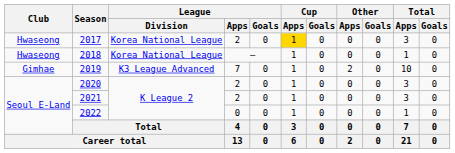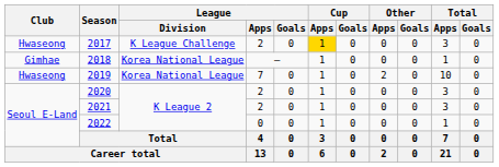 <table class="wikitable" style="text-align: center">
 <tr>
 <th rowspan="2">Club</th>
 <th rowspan="2">Season</th>
 <th colspan="3">League</th>
 <th colspan="2">Cup</th>
 <th colspan="2">Other</th>
 <th colspan="2">Total</th>
 </tr>
 <tr>
 <th>Division</th>
 <th>Apps</th>
 <th>Goals</th>
 <th>Apps</th>
 <th>Goals</th>
 <th>Apps</th>
 <th>Goals</th>
 <th>Apps</th>
 <th>Goals</th>
 </tr>
 <tr>
 <td><a href='#'>Hwaseong</a></td>
 <td><a href='#'>2017</a></td>
-<td><a href='#'>Korea National League</a></td>
+<td><a href='#'>K League Challenge</a></td>
 <td>2</td>
 <td>0</td>
 <td style="background: gold;">1</td>
 <td>0</td>
 <td>0</td>
 <td>0</td>
 <td>3</td>
 <td>0</td>
 </tr>
 <tr>
-<td><a href='#'>Hwaseong</a></td>
+<td><a href='#'>Gimhae</a></td>
 <td><a href='#'>2018</a></td>
 <td><a href='#'>Korea National League</a></td>
 <td colspan="2">–</td>
 <td>1</td>
 <td>0</td>
 <td>0</td>
 <td>0</td>
 <td>1</td>
 <td>0</td>
 </tr>
 <tr>
-<td><a href='#'>Gimhae</a></td>
+<td><a href='#'>Hwaseong</a></td>
 <td><a href='#'>2019</a></td>
-<td><a href='#'>K3 League Advanced</a></td>
+<td><a href='#'>Korea National League</a></td>
 <td>7</td>
 <td>0</td>
 <td>1</td>
 <td>0</td>
 <td>2</td>
 <td>0</td>
 <td>10</td>
 <td>0</td>
 </tr>
 <tr>
 <td rowspan="4"><a href='#'>Seoul E-Land</a></td>
 <td><a href='#'>2020</a></td>
 <td rowspan="3"><a href='#'>K League 2</a></td>
 <td>2</td>
 <td>0</td>
 <td>1</td>
 <td>0</td>
 <td>0</td>
 <td>0</td>
 <td>3</td>
 <td>0</td>
 </tr>
 <tr>
 <td><a href='#'>2021</a></td>
 <td>2</td>
 <td>0</td>
 <td>1</td>
 <td>0</td>
 <td>0</td>
 <td>0</td>
 <td>3</td>
 <td>0</td>
 </tr>
 <tr>
 <td><a href='#'>2022</a></td>
 <td>0</td>
 <td>0</td>
 <td>1</td>
 <td>0</td>
 <td>0</td>
 <td>0</td>
 <td>1</td>
 <td>0</td>
 </tr>
 <tr>
 <th colspan=2>Total</th>
 <th>4</th>
 <th>0</th>
 <th>3</th>
 <th>0</th>
 <th>0</th>
 <th>0</th>
 <th>7</th>
 <th>0</th>
 </tr>
 <tr>
 <th colspan=3>Career total</th>
 <th>13</th>
 <th>0</th>
 <th>6</th>
 <th>0</th>
 <th>2</th>
 <th>0</th>
 <th>21</th>
 <th>0</th>
 </tr>
 </table>
